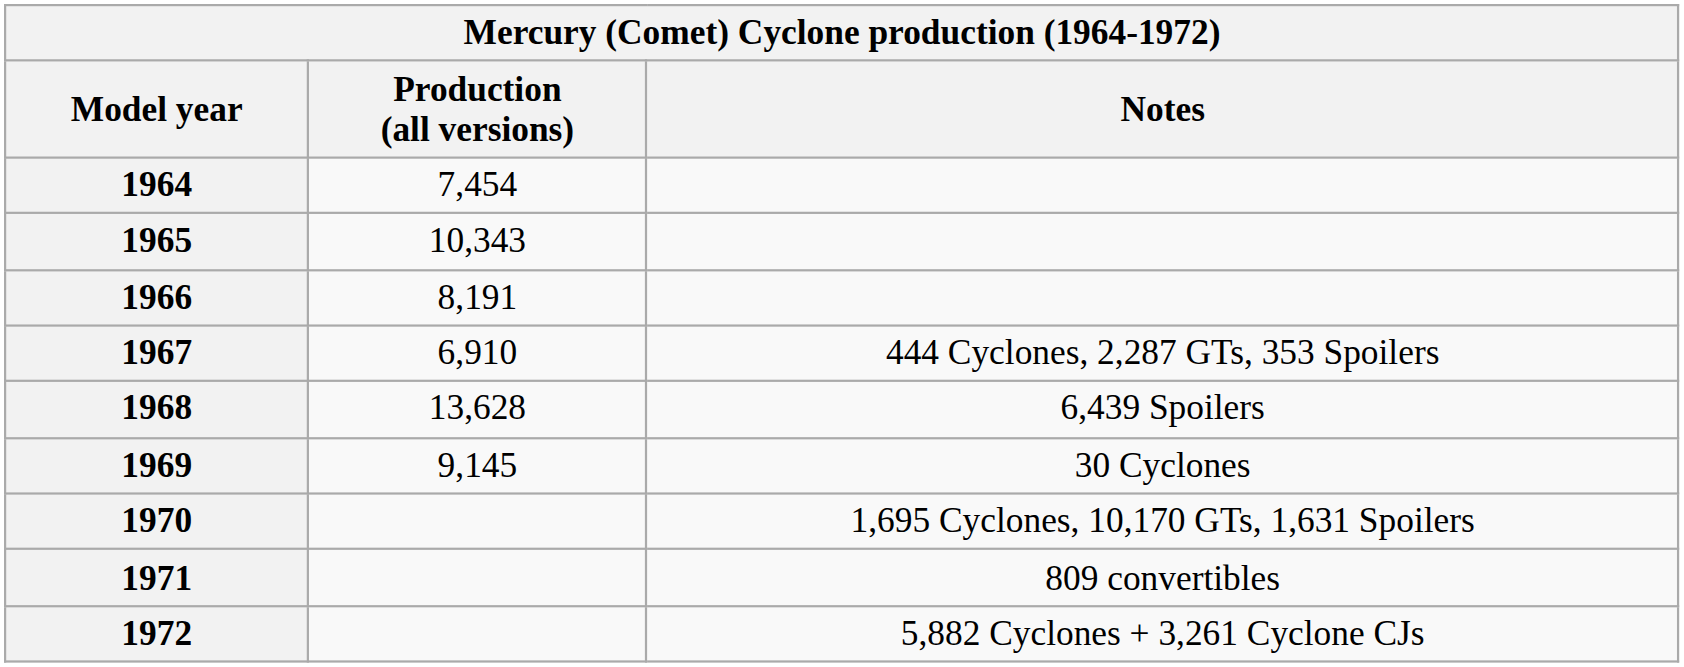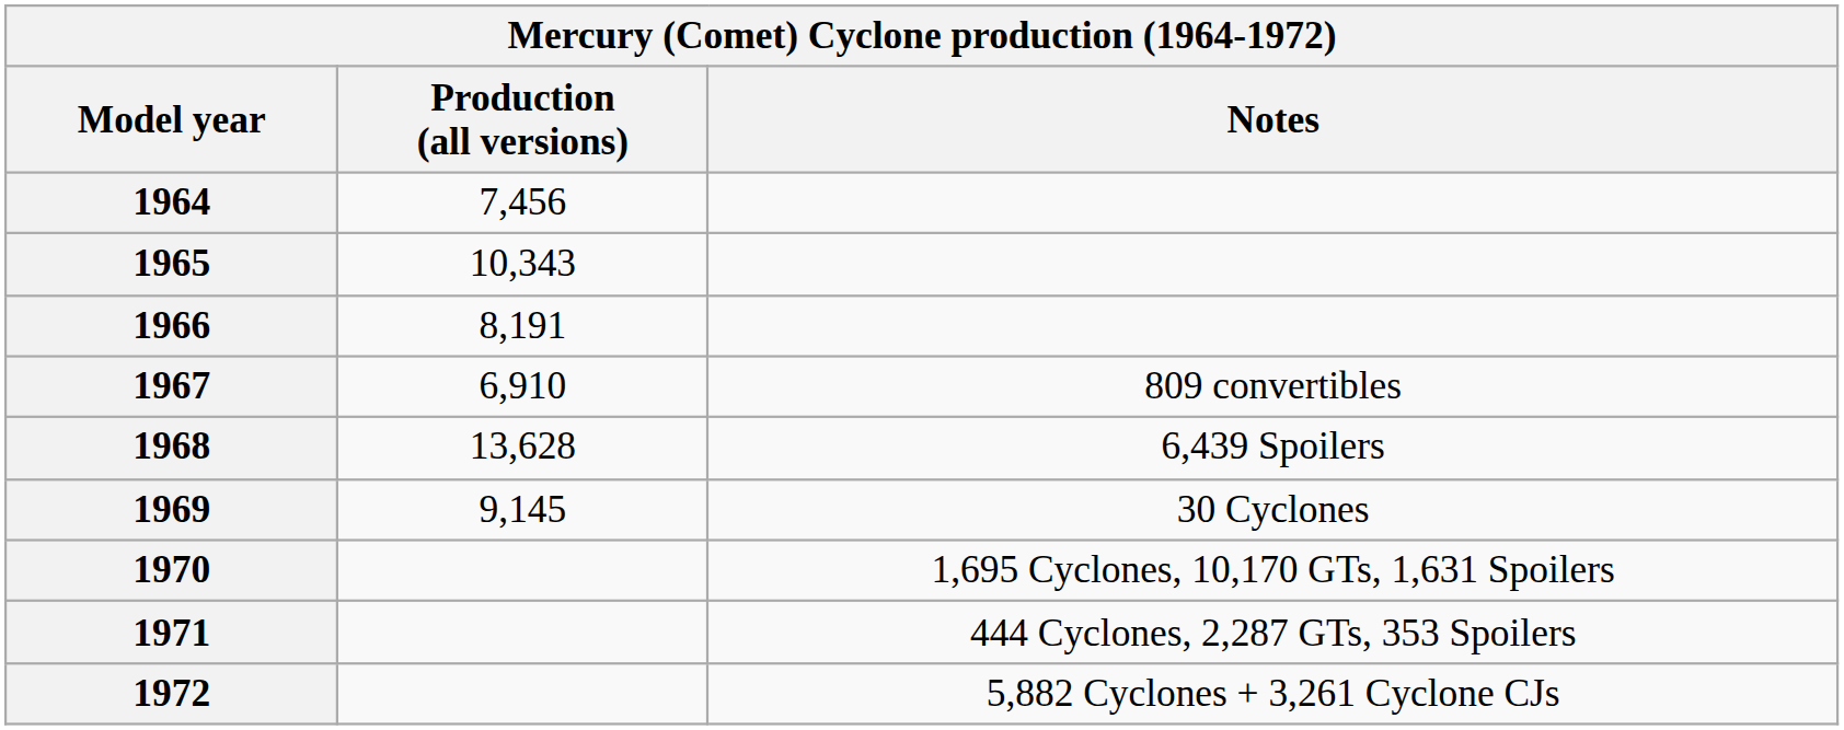 <table class="wikitable" style="text-align:center; width:60%">
 <tr>
 <th colspan="3">Mercury (Comet) Cyclone production (1964-1972)</th>
 </tr>
 <tr>
 <th>Model year</th>
 <th scope="col">Production<br> (all versions)</th>
 <th scope="col">Notes</th>
 </tr>
 <tr>
 <th scope="row">1964</th>
-<td>7,454</td>
+<td>7,456</td>
 <td></td>
 </tr>
 <tr>
 <th scope="row">1965</th>
 <td>10,343</td>
 <td></td>
 </tr>
 <tr>
 <th scope="row">1966</th>
 <td>8,191</td>
 <td></td>
 </tr>
 <tr>
 <th scope="row">1967</th>
 <td>6,910</td>
-<td>444 Cyclones, 2,287 GTs, 353 Spoilers</td>
+<td>809 convertibles</td>
 </tr>
 <tr>
 <th scope="row">1968</th>
 <td>13,628</td>
 <td>6,439 Spoilers</td>
 </tr>
 <tr>
 <th scope="row">1969</th>
 <td>9,145 </td>
 <td>30 Cyclones</td>
 </tr>
 <tr>
 <th scope="row">1970</th>
 <td></td>
 <td>1,695 Cyclones, 10,170 GTs, 1,631 Spoilers</td>
 </tr>
 <tr>
 <th scope="row">1971</th>
 <td></td>
-<td>809 convertibles</td>
+<td>444 Cyclones, 2,287 GTs, 353 Spoilers</td>
 </tr>
 <tr>
 <th scope="row">1972</th>
 <td></td>
 <td>5,882 Cyclones  + 3,261 Cyclone CJs </td>
 </tr>
 </table>
